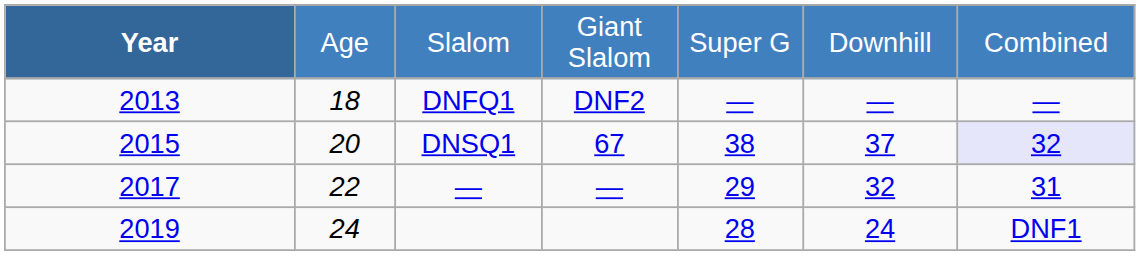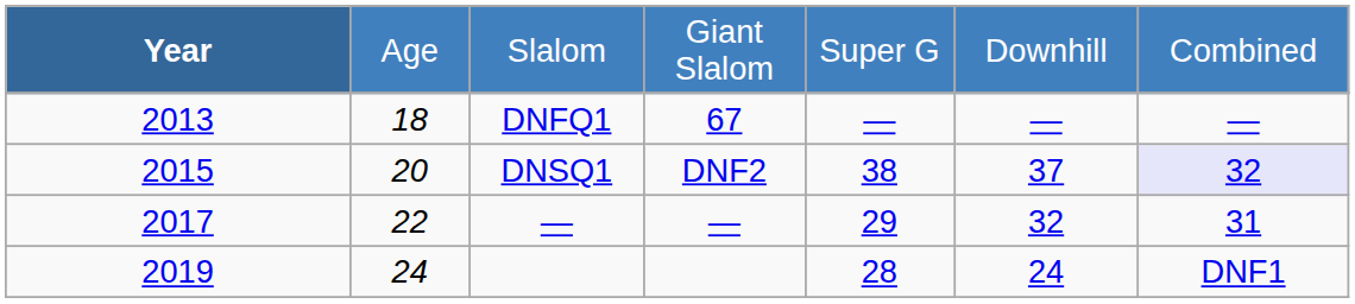 <table class="wikitable" style="font-size:95%; text-align:center; border:grey solid 1px; border-collapse:collapse;" width="50%">
 <tr style="background-color:#369; color:white;">
 <td rowspan="2" colspan="1" width="15%"><strong>Year</strong></td>
 </tr>
 <tr style="background-color:#4180be; color:white;">
 <td width="5%">Age</td>
 <td width="5%">Slalom</td>
 <td width="5%">Giant<br>Slalom</td>
 <td width="5%">Super G</td>
 <td width="5%">Downhill</td>
 <td width="5%">Combined</td>
 </tr>
 <tr style="background-color:#8CB2D8; color:white;">
 </tr>
 <tr>
 <td><a href='#'>2013</a></td>
 <td><em>18</em></td>
 <td><a href='#'>DNFQ1</a></td>
-<td><a href='#'>DNF2</a></td>
+<td><a href='#'>67</a></td>
 <td><a href='#'>—</a></td>
 <td><a href='#'>—</a></td>
 <td><a href='#'>—</a></td>
 </tr>
 <tr>
 <td><a href='#'>2015</a></td>
 <td><em>20</em></td>
 <td><a href='#'>DNSQ1</a></td>
-<td><a href='#'>67</a></td>
+<td><a href='#'>DNF2</a></td>
 <td><a href='#'>38</a></td>
 <td><a href='#'>37</a></td>
 <td style="background: lavender;"><a href='#'>32</a></td>
 </tr>
 <tr>
 <td><a href='#'>2017</a></td>
 <td><em>22</em></td>
 <td><a href='#'>—</a></td>
 <td><a href='#'>—</a></td>
 <td><a href='#'>29</a></td>
 <td><a href='#'>32</a></td>
 <td><a href='#'>31</a></td>
 </tr>
 <tr>
 <td><a href='#'>2019</a></td>
 <td><em>24</em></td>
 <td><a href='#'></a></td>
 <td><a href='#'></a></td>
 <td><a href='#'>28</a></td>
 <td><a href='#'>24</a></td>
 <td><a href='#'>DNF1</a></td>
 </tr>
 </table>
